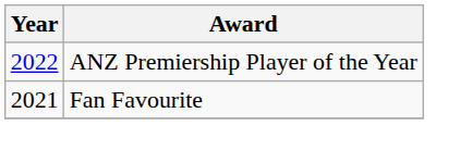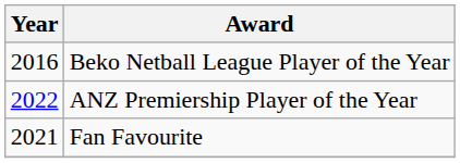 <table class="wikitable collapsible">
 <tr>
 <th>Year</th>
 <th>Award</th>
+</tr>
+<tr>
+<td>2016</td>
+<td>Beko Netball League Player of the Year</td>
 </tr>
 <tr>
 <td><a href='#'>2022</a></td>
 <td>ANZ Premiership Player of the Year</td>
 </tr>
 <tr>
 <td>2021</td>
 <td>Fan Favourite</td>
 </tr>
 <tr>
 </tr>
 </table>
